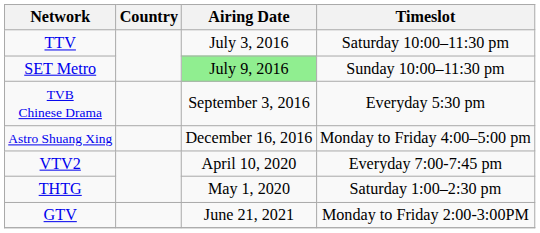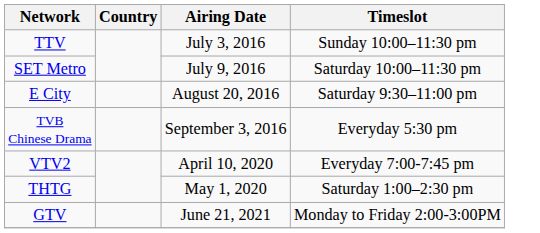 <table class="wikitable"  style="text-align:center">
 <tr>
 <th>Network</th>
 <th>Country</th>
 <th>Airing Date</th>
 <th>Timeslot</th>
 </tr>
 <tr>
 <td><a href='#'>TTV</a></td>
 <td rowspan=2></td>
 <td>July 3, 2016</td>
+<td>Sunday 10:00–11:30 pm</td>
+</tr>
+<tr>
+<td><a href='#'>SET Metro</a></td>
+<td>July 9, 2016</td>
 <td>Saturday 10:00–11:30 pm</td>
 </tr>
 <tr>
-<td><a href='#'>SET Metro</a></td>
-<td style="background: lightgreen;">July 9, 2016</td>
-<td>Sunday 10:00–11:30 pm</td>
+<td><a href='#'>E City</a></td>
+<td></td>
+<td>August 20, 2016</td>
+<td>Saturday 9:30–11:00 pm</td>
 </tr>
 <tr>
 <td><small><a href='#'>TVB<br>Chinese Drama</a></small></td>
 <td></td>
 <td>September 3, 2016</td>
 <td>Everyday 5:30 pm</td>
-</tr>
-<tr>
-<td><small><a href='#'>Astro Shuang Xing</a></small></td>
-<td></td>
-<td>December 16, 2016</td>
-<td>Monday to Friday 4:00–5:00 pm</td>
 </tr>
 <tr>
 <td><a href='#'>VTV2</a></td>
 <td rowspan=2></td>
 <td>April 10, 2020</td>
 <td>Everyday 7:00-7:45 pm</td>
 </tr>
 <tr>
 <td><a href='#'>THTG</a></td>
 <td>May 1, 2020</td>
 <td>Saturday 1:00–2:30 pm</td>
 </tr>
 <tr>
 <td><a href='#'>GTV</a></td>
 <td></td>
 <td>June 21, 2021</td>
 <td>Monday to Friday 2:00-3:00PM</td>
 </tr>
 <tr>
 </tr>
 </table>
